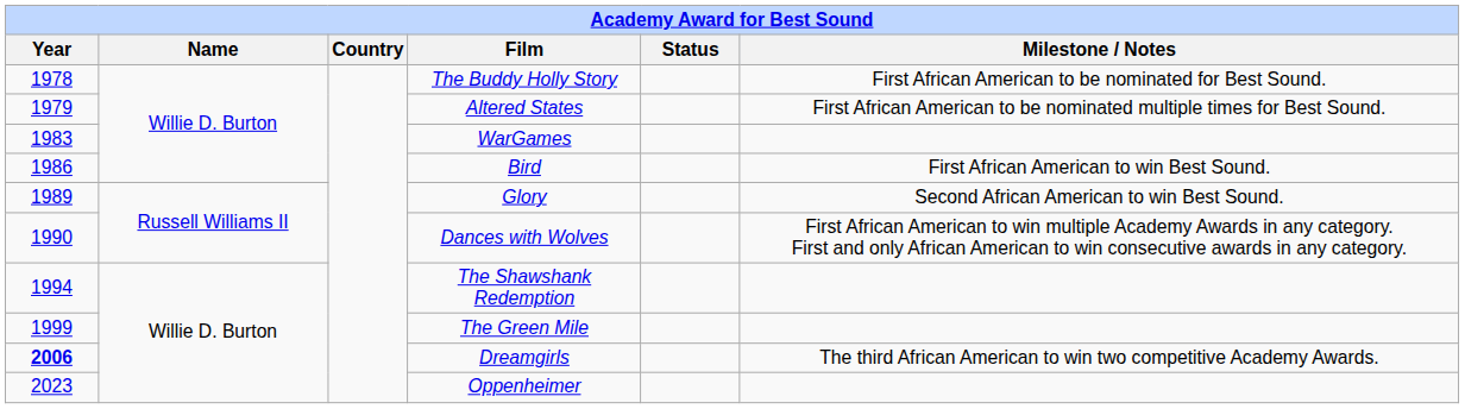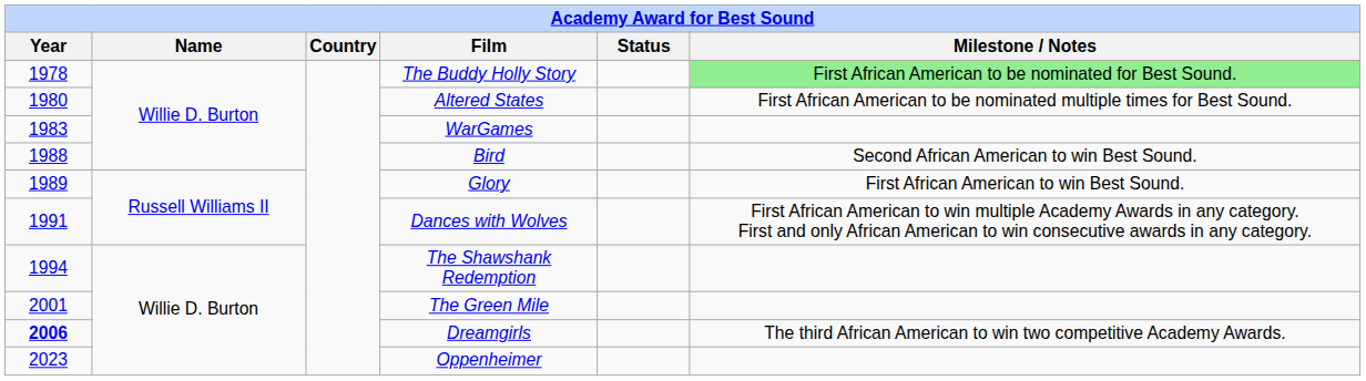 <table class="wikitable" style="text-align: center">
 <tr style="background:#bfd7ff;">
 <td colspan="6" style="text-align:center;"><strong><a href='#'>Academy Award for Best Sound</a></strong></td>
 </tr>
 <tr style="background:#ebf5ff;">
 <th style="width:075px;">Year</th>
 <th style="width:200px;">Name</th>
 <th style="width:50px;">Country</th>
 <th style="width:200px;">Film</th>
 <th style="width:080px;">Status</th>
 <th style="width:650px;">Milestone / Notes</th>
 </tr>
 <tr>
 <td><a href='#'>1978</a></td>
 <td rowspan=4><a href='#'>Willie D. Burton</a></td>
 <td rowspan=10><div></div></td>
 <td><em><a href='#'>The Buddy Holly Story</a></em></td>
 <td></td>
-<td>First African American to be nominated for Best Sound.</td>
+<td style="background: lightgreen;">First African American to be nominated for Best Sound.</td>
 </tr>
 <tr>
-<td><a href='#'>1979</a></td>
+<td><a href='#'>1980</a></td>
 <td><em><a href='#'>Altered States</a></em></td>
 <td></td>
 <td>First African American to be nominated multiple times for Best Sound.</td>
 </tr>
 <tr>
 <td><a href='#'>1983</a></td>
 <td><em><a href='#'>WarGames</a></em></td>
 <td></td>
 <td></td>
 </tr>
 <tr>
-<td><a href='#'>1986</a></td>
+<td><a href='#'>1988</a></td>
 <td><em><a href='#'>Bird</a></em></td>
 <td></td>
-<td>First African American to win Best Sound.</td>
+<td>Second African American to win Best Sound.</td>
 </tr>
 <tr>
 <td><a href='#'>1989</a></td>
 <td rowspan=2><a href='#'>Russell Williams II</a></td>
 <td><em><a href='#'>Glory</a></em></td>
 <td></td>
-<td>Second African American to win Best Sound.</td>
+<td>First African American to win Best Sound.</td>
 </tr>
 <tr>
-<td><a href='#'>1990</a></td>
+<td><a href='#'>1991</a></td>
 <td><em><a href='#'>Dances with Wolves</a></em></td>
 <td></td>
 <td>First African American to win multiple Academy Awards in any category.<br>First and only African American to win consecutive awards in any category.</td>
 </tr>
 <tr>
 <td><a href='#'>1994</a></td>
 <td rowspan=4>Willie D. Burton</td>
 <td><em><a href='#'>The Shawshank Redemption</a></em></td>
 <td></td>
 <td></td>
 </tr>
 <tr>
-<td><a href='#'>1999</a></td>
+<td><a href='#'>2001</a></td>
 <td><em><a href='#'>The Green Mile</a></em></td>
 <td></td>
 <td></td>
 </tr>
 <tr>
 <td><strong><a href='#'>2006</a></strong></td>
 <td><em><a href='#'>Dreamgirls</a></em></td>
 <td></td>
 <td>The third African American to win two competitive Academy Awards.</td>
 </tr>
 <tr>
 <td><a href='#'>2023</a></td>
 <td><em><a href='#'>Oppenheimer</a></em></td>
 <td></td>
 <td></td>
 </tr>
 </table>
